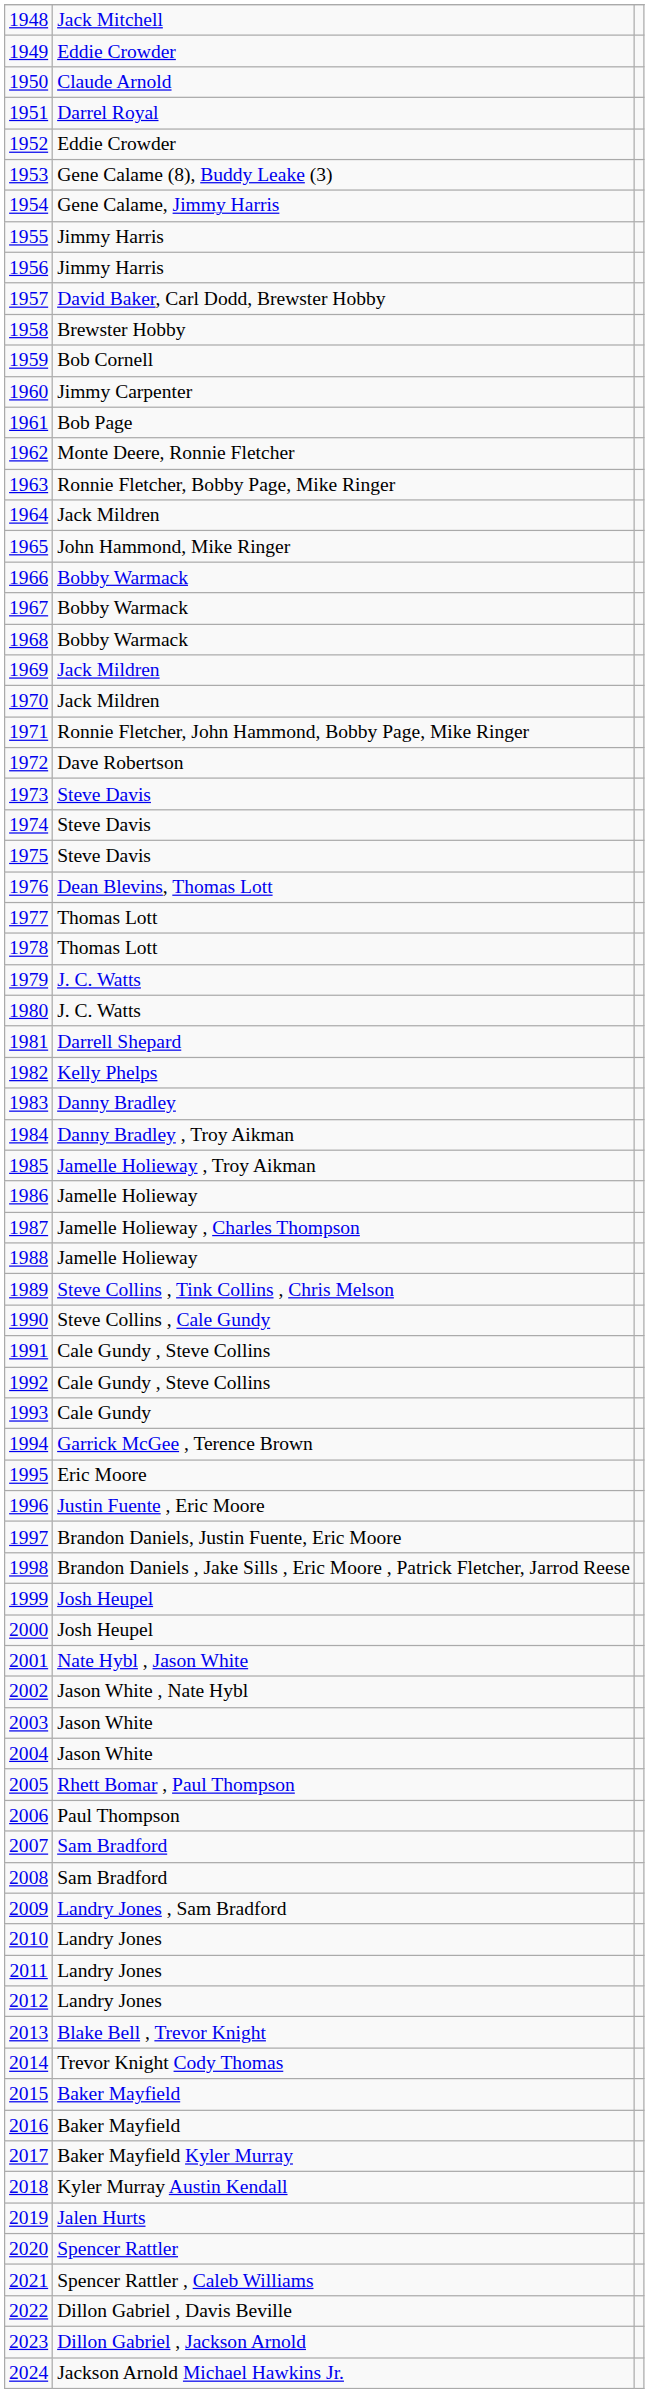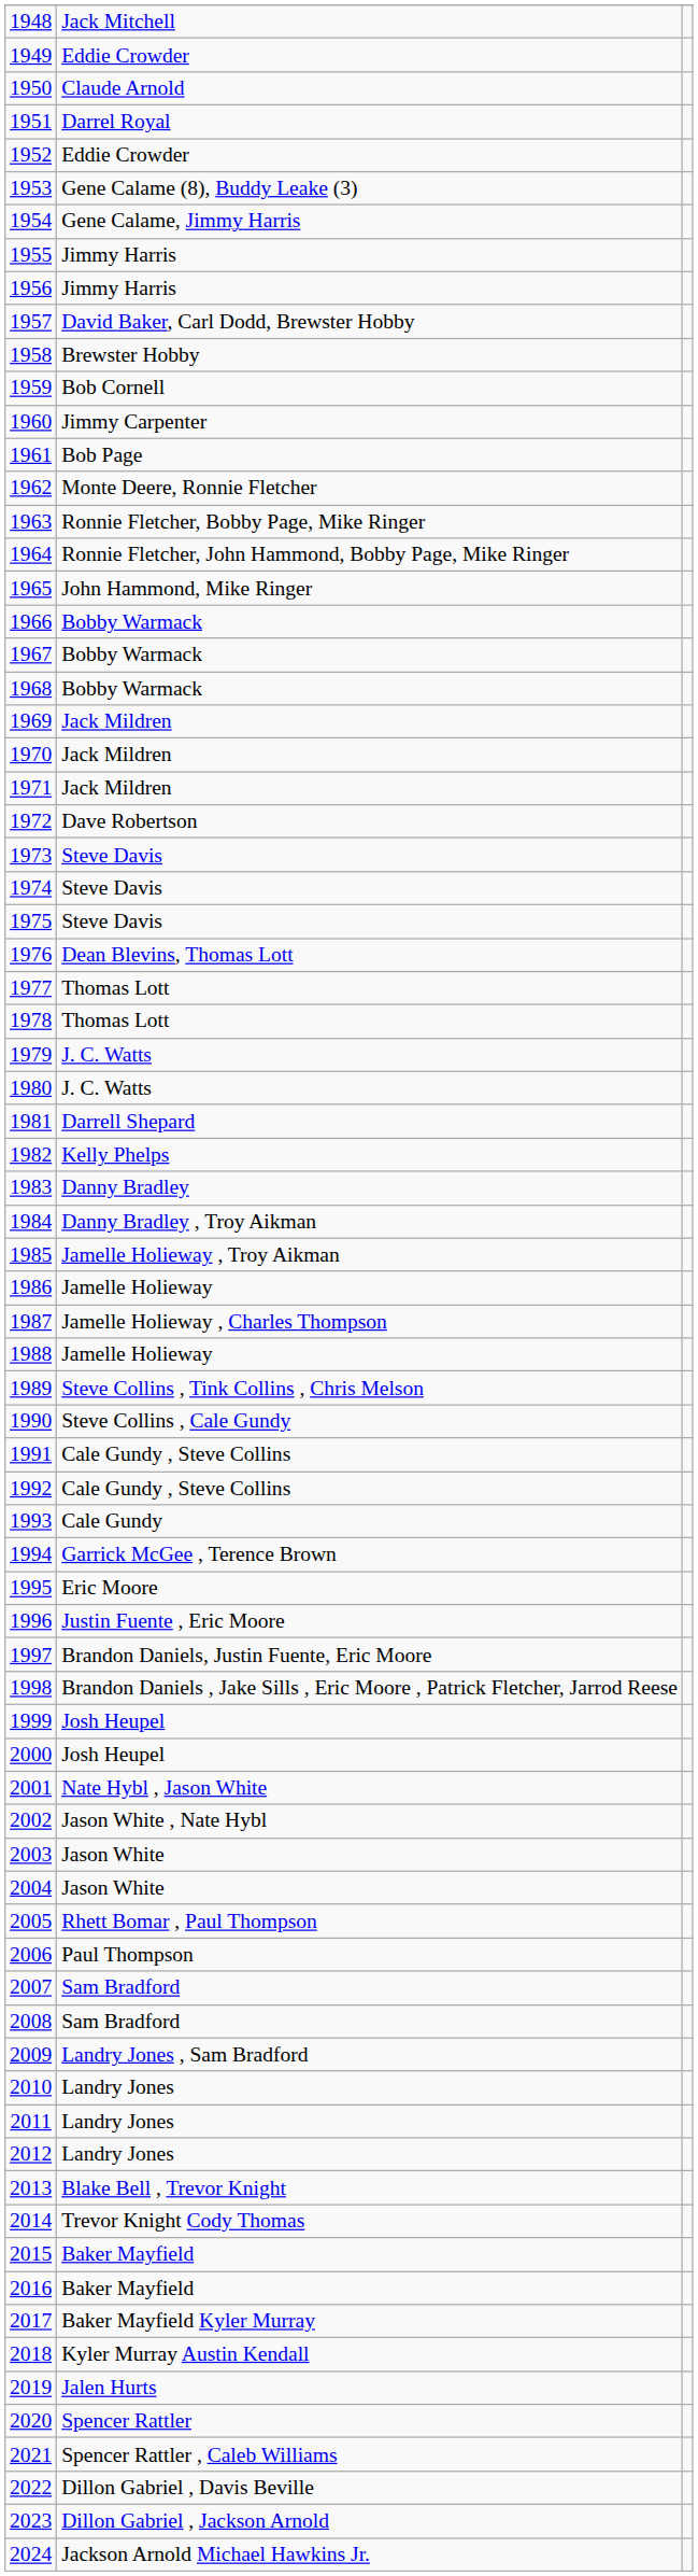 <table class="wikitable sortable" style="text-align:left">
 <tr>
 </tr>
 <tr>
 <td style="text-align:center;"><a href='#'>1948</a></td>
 <td><a href='#'>Jack Mitchell</a></td>
 <td style="text-align:center;"></td>
 </tr>
 <tr>
 <td style="text-align:center;"><a href='#'>1949</a></td>
 <td><a href='#'>Eddie Crowder</a></td>
 <td style="text-align:center;"></td>
 </tr>
 <tr>
 <td style="text-align:center;"><a href='#'>1950</a></td>
 <td><a href='#'>Claude Arnold</a></td>
 <td style="text-align:center;"></td>
 </tr>
 <tr>
 <td style="text-align:center;"><a href='#'>1951</a></td>
 <td><a href='#'>Darrel Royal</a></td>
 <td style="text-align:center;"></td>
 </tr>
 <tr>
 <td style="text-align:center;"><a href='#'>1952</a></td>
 <td>Eddie Crowder</td>
 <td style="text-align:center;"></td>
 </tr>
 <tr>
 <td style="text-align:center;"><a href='#'>1953</a></td>
 <td>Gene Calame (8), <a href='#'>Buddy Leake</a> (3)</td>
 <td style="text-align:center;"></td>
 </tr>
 <tr>
 <td style="text-align:center;"><a href='#'>1954</a></td>
 <td>Gene Calame, <a href='#'>Jimmy Harris</a></td>
 <td style="text-align:center;"></td>
 </tr>
 <tr>
 <td style="text-align:center;"><a href='#'>1955</a></td>
 <td>Jimmy Harris</td>
 <td style="text-align:center;"></td>
 </tr>
 <tr>
 <td style="text-align:center;"><a href='#'>1956</a></td>
 <td>Jimmy Harris</td>
 <td style="text-align:center;"></td>
 </tr>
 <tr>
 <td style="text-align:center;"><a href='#'>1957</a></td>
 <td><a href='#'>David Baker</a>, Carl Dodd, Brewster Hobby</td>
 <td style="text-align:center;"></td>
 </tr>
 <tr>
 <td style="text-align:center;"><a href='#'>1958</a></td>
 <td>Brewster Hobby</td>
 <td style="text-align:center;"></td>
 </tr>
 <tr>
 <td style="text-align:center;"><a href='#'>1959</a></td>
 <td>Bob Cornell</td>
 <td style="text-align:center;"></td>
 </tr>
 <tr>
 <td style="text-align:center;"><a href='#'>1960</a></td>
 <td>Jimmy Carpenter</td>
 <td style="text-align:center;"></td>
 </tr>
 <tr>
 <td style="text-align:center;"><a href='#'>1961</a></td>
 <td>Bob Page</td>
 <td style="text-align:center;"></td>
 </tr>
 <tr>
 <td style="text-align:center;"><a href='#'>1962</a></td>
 <td>Monte Deere, Ronnie Fletcher</td>
 <td style="text-align:center;"></td>
 </tr>
 <tr>
 <td style="text-align:center;"><a href='#'>1963</a></td>
 <td>Ronnie Fletcher, Bobby Page, Mike Ringer</td>
 <td style="text-align:center;"></td>
 </tr>
 <tr>
 <td style="text-align:center;"><a href='#'>1964</a></td>
-<td>Jack Mildren</td>
+<td>Ronnie Fletcher, John Hammond, Bobby Page, Mike Ringer</td>
 <td style="text-align:center;"></td>
 </tr>
 <tr>
 <td style="text-align:center;"><a href='#'>1965</a></td>
 <td>John Hammond, Mike Ringer</td>
 <td style="text-align:center;"></td>
 </tr>
 <tr>
 <td style="text-align:center;"><a href='#'>1966</a></td>
 <td><a href='#'>Bobby Warmack</a></td>
 <td style="text-align:center;"></td>
 </tr>
 <tr>
 <td style="text-align:center;"><a href='#'>1967</a></td>
 <td>Bobby Warmack</td>
 <td style="text-align:center;"></td>
 </tr>
 <tr>
 <td style="text-align:center;"><a href='#'>1968</a></td>
 <td>Bobby Warmack</td>
 <td style="text-align:center;"></td>
 </tr>
 <tr>
 <td style="text-align:center;"><a href='#'>1969</a></td>
 <td><a href='#'>Jack Mildren</a></td>
 <td style="text-align:center;"></td>
 </tr>
 <tr>
 <td style="text-align:center;"><a href='#'>1970</a></td>
 <td>Jack Mildren</td>
 <td style="text-align:center;"></td>
 </tr>
 <tr>
 <td style="text-align:center;"><a href='#'>1971</a></td>
-<td>Ronnie Fletcher, John Hammond, Bobby Page, Mike Ringer</td>
+<td>Jack Mildren</td>
 <td style="text-align:center;"></td>
 </tr>
 <tr>
 <td style="text-align:center;"><a href='#'>1972</a></td>
 <td>Dave Robertson</td>
 <td style="text-align:center;"></td>
 </tr>
 <tr>
 <td style="text-align:center;"><a href='#'>1973</a></td>
 <td><a href='#'>Steve Davis</a></td>
 <td style="text-align:center;"></td>
 </tr>
 <tr>
 <td style="text-align:center;"><a href='#'>1974</a></td>
 <td>Steve Davis</td>
 <td style="text-align:center;"></td>
 </tr>
 <tr>
 <td style="text-align:center;"><a href='#'>1975</a></td>
 <td>Steve Davis</td>
 <td style="text-align:center;"></td>
 </tr>
 <tr>
 <td style="text-align:center;"><a href='#'>1976</a></td>
 <td><a href='#'>Dean Blevins</a>, <a href='#'>Thomas Lott</a></td>
 <td style="text-align:center;"></td>
 </tr>
 <tr>
 <td style="text-align:center;"><a href='#'>1977</a></td>
 <td>Thomas Lott</td>
 <td style="text-align:center;"></td>
 </tr>
 <tr>
 <td style="text-align:center;"><a href='#'>1978</a></td>
 <td>Thomas Lott</td>
 <td style="text-align:center;"></td>
 </tr>
 <tr>
 <td style="text-align:center;"><a href='#'>1979</a></td>
 <td><a href='#'>J. C. Watts</a></td>
 <td style="text-align:center;"></td>
 </tr>
 <tr>
 <td style="text-align:center;"><a href='#'>1980</a></td>
 <td>J. C. Watts</td>
 <td style="text-align:center;"></td>
 </tr>
 <tr>
 <td style="text-align:center;"><a href='#'>1981</a></td>
 <td><a href='#'>Darrell Shepard</a></td>
 <td style="text-align:center;"></td>
 </tr>
 <tr>
 <td style="text-align:center;"><a href='#'>1982</a></td>
 <td><a href='#'>Kelly Phelps</a></td>
 <td style="text-align:center;"></td>
 </tr>
 <tr>
 <td style="text-align:center;"><a href='#'>1983</a></td>
 <td><a href='#'>Danny Bradley</a></td>
 <td style="text-align:center;"></td>
 </tr>
 <tr>
 <td style="text-align:center;"><a href='#'>1984</a></td>
 <td><a href='#'>Danny Bradley</a> , Troy Aikman </td>
 <td style="text-align:center;"></td>
 </tr>
 <tr>
 <td style="text-align:center;"><a href='#'>1985</a></td>
 <td><a href='#'>Jamelle Holieway</a> , Troy Aikman </td>
 <td style="text-align:center;"></td>
 </tr>
 <tr>
 <td style="text-align:center;"><a href='#'>1986</a></td>
 <td>Jamelle Holieway</td>
 <td style="text-align:center;"></td>
 </tr>
 <tr>
 <td style="text-align:center;"><a href='#'>1987</a></td>
 <td>Jamelle Holieway , <a href='#'>Charles Thompson</a> </td>
 <td style="text-align:center;"></td>
 </tr>
 <tr>
 <td style="text-align:center;"><a href='#'>1988</a></td>
 <td>Jamelle Holieway</td>
 <td style="text-align:center;"></td>
 </tr>
 <tr>
 <td style="text-align:center;"><a href='#'>1989</a></td>
 <td><a href='#'>Steve Collins</a> , <a href='#'>Tink Collins</a> , <a href='#'>Chris Melson</a> </td>
 <td style="text-align:center;"></td>
 </tr>
 <tr>
 <td style="text-align:center;"><a href='#'>1990</a></td>
 <td>Steve Collins , <a href='#'>Cale Gundy</a> </td>
 <td style="text-align:center;"></td>
 </tr>
 <tr>
 <td style="text-align:center;"><a href='#'>1991</a></td>
 <td>Cale Gundy , Steve Collins </td>
 <td style="text-align:center;"></td>
 </tr>
 <tr>
 <td style="text-align:center;"><a href='#'>1992</a></td>
 <td>Cale Gundy , Steve Collins </td>
 <td style="text-align:center;"></td>
 </tr>
 <tr>
 <td style="text-align:center;"><a href='#'>1993</a></td>
 <td>Cale Gundy </td>
 <td style="text-align:center;"></td>
 </tr>
 <tr>
 <td style="text-align:center;"><a href='#'>1994</a></td>
 <td><a href='#'>Garrick McGee</a> , Terence Brown </td>
 <td style="text-align:center;"></td>
 </tr>
 <tr>
 <td style="text-align:center;"><a href='#'>1995</a></td>
 <td>Eric Moore </td>
 <td style="text-align:center;"></td>
 </tr>
 <tr>
 <td style="text-align:center;"><a href='#'>1996</a></td>
 <td><a href='#'>Justin Fuente</a> , Eric Moore </td>
 <td style="text-align:center;"></td>
 </tr>
 <tr>
 <td style="text-align:center;"><a href='#'>1997</a></td>
 <td>Brandon Daniels, Justin Fuente, Eric Moore</td>
 <td style="text-align:center;"></td>
 </tr>
 <tr>
 <td style="text-align:center;"><a href='#'>1998</a></td>
 <td>Brandon Daniels , Jake Sills , Eric Moore , Patrick Fletcher, Jarrod Reese</td>
 <td style="text-align:center;"></td>
 </tr>
 <tr>
 <td style="text-align:center;"><a href='#'>1999</a></td>
 <td><a href='#'>Josh Heupel</a> </td>
 <td style="text-align:center;"></td>
 </tr>
 <tr>
 <td style="text-align:center;"><a href='#'>2000</a></td>
 <td>Josh Heupel </td>
 <td style="text-align:center;"></td>
 </tr>
 <tr>
 <td style="text-align:center;"><a href='#'>2001</a></td>
 <td><a href='#'>Nate Hybl</a> , <a href='#'>Jason White</a> </td>
 <td style="text-align:center;"></td>
 </tr>
 <tr>
 <td style="text-align:center;"><a href='#'>2002</a></td>
 <td>Jason White , Nate Hybl </td>
 <td style="text-align:center;"></td>
 </tr>
 <tr>
 <td style="text-align:center;"><a href='#'>2003</a></td>
 <td>Jason White </td>
 <td style="text-align:center;"></td>
 </tr>
 <tr>
 <td style="text-align:center;"><a href='#'>2004</a></td>
 <td>Jason White </td>
 <td style="text-align:center;"></td>
 </tr>
 <tr>
 <td style="text-align:center;"><a href='#'>2005</a></td>
 <td><a href='#'>Rhett Bomar</a> , <a href='#'>Paul Thompson</a> </td>
 <td style="text-align:center;"></td>
 </tr>
 <tr>
 <td style="text-align:center;"><a href='#'>2006</a></td>
 <td>Paul Thompson </td>
 <td style="text-align:center;"></td>
 </tr>
 <tr>
 <td style="text-align:center;"><a href='#'>2007</a></td>
 <td><a href='#'>Sam Bradford</a> </td>
 <td style="text-align:center;"></td>
 </tr>
 <tr>
 <td style="text-align:center;"><a href='#'>2008</a></td>
 <td>Sam Bradford </td>
 <td style="text-align:center;"></td>
 </tr>
 <tr>
 <td style="text-align:center;"><a href='#'>2009</a></td>
 <td><a href='#'>Landry Jones</a> , Sam Bradford </td>
 <td style="text-align:center;"></td>
 </tr>
 <tr>
 <td style="text-align:center;"><a href='#'>2010</a></td>
 <td>Landry Jones </td>
 <td style="text-align:center;"></td>
 </tr>
 <tr>
 <td style="text-align:center;"><a href='#'>2011</a></td>
 <td>Landry Jones </td>
 <td style="text-align:center;"></td>
 </tr>
 <tr>
 <td style="text-align:center;"><a href='#'>2012</a></td>
 <td>Landry Jones </td>
 <td style="text-align:center;"></td>
 </tr>
 <tr>
 <td style="text-align:center;"><a href='#'>2013</a></td>
 <td><a href='#'>Blake Bell</a> , <a href='#'>Trevor Knight</a> </td>
 <td style="text-align:center;"></td>
 </tr>
 <tr>
 <td style="text-align:center;"><a href='#'>2014</a></td>
 <td>Trevor Knight  <a href='#'>Cody Thomas</a> </td>
 <td style="text-align:center;"></td>
 </tr>
 <tr>
 <td style="text-align:center;"><a href='#'>2015</a></td>
 <td><a href='#'>Baker Mayfield</a> </td>
 <td style="text-align:center;"></td>
 </tr>
 <tr>
 <td style="text-align:center;"><a href='#'>2016</a></td>
 <td>Baker Mayfield </td>
 <td style="text-align:center;"></td>
 </tr>
 <tr>
 <td style="text-align:center;"><a href='#'>2017</a></td>
 <td>Baker Mayfield  <a href='#'>Kyler Murray</a></td>
 <td style="text-align:center;"></td>
 </tr>
 <tr>
 <td style="text-align:center;"><a href='#'>2018</a></td>
 <td>Kyler Murray  <a href='#'>Austin Kendall</a> </td>
 <td style="text-align:center;"></td>
 </tr>
 <tr>
 <td style="text-align:center;"><a href='#'>2019</a></td>
 <td><a href='#'>Jalen Hurts</a> </td>
 <td style="text-align:center;"></td>
 </tr>
 <tr>
 <td style="text-align:center;"><a href='#'>2020</a></td>
 <td><a href='#'>Spencer Rattler</a> </td>
 <td style="text-align:center;"></td>
 </tr>
 <tr>
 <td style="text-align:center;"><a href='#'>2021</a></td>
 <td>Spencer Rattler , <a href='#'>Caleb Williams</a> </td>
 <td style="text-align:center;"></td>
 </tr>
 <tr>
 <td style="text-align:center;"><a href='#'>2022</a></td>
 <td>Dillon Gabriel , Davis Beville </td>
 <td style="text-align:center;"></td>
 </tr>
 <tr>
 <td style="text-align:center;"><a href='#'>2023</a></td>
 <td><a href='#'>Dillon Gabriel</a> , <a href='#'>Jackson Arnold</a> </td>
 <td style="text-align:center;"></td>
 </tr>
 <tr>
 <td style="text-align:center;"><a href='#'>2024</a></td>
 <td>Jackson Arnold  <a href='#'>Michael Hawkins Jr.</a> </td>
 <td style="text-align:center;"></td>
 </tr>
 </table>
